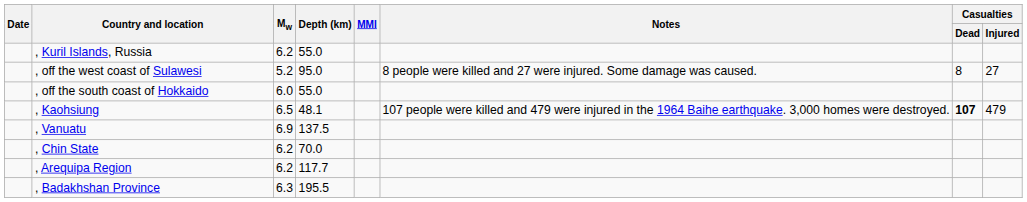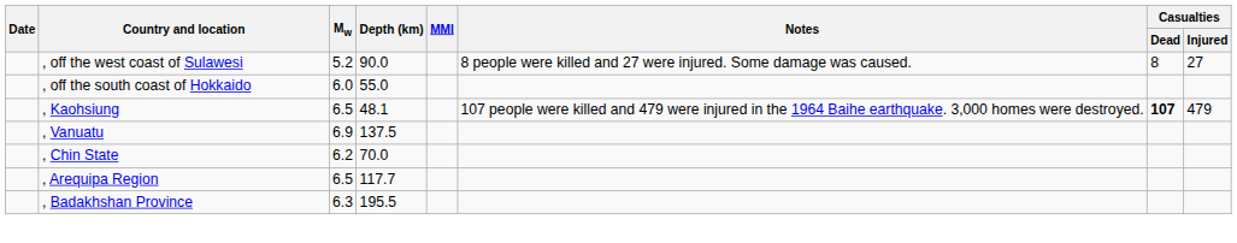 <table class="wikitable sortable sort-under" style="border:1px black; margin-left:1em;">
 <tr>
 <th rowspan="2"><small>Date</small></th>
 <th rowspan="2" style="width: 310px"><small>Country and location</small></th>
 <th rowspan="2"><small>M<sub>w</sub></small></th>
 <th rowspan="2"><small>Depth (km)</small></th>
 <th rowspan="2"><small><a href='#'>MMI</a></small></th>
 <th rowspan="2" class="unsortable"><small>Notes</small></th>
 <th colspan="2"><small>Casualties</small></th>
 </tr>
 <tr>
 <th><small>Dead</small></th>
 <th><small>Injured</small></th>
 </tr>
 <tr>
 <td></td>
-<td>, <a href='#'>Kuril Islands</a>, Russia</td>
-<td>6.2</td>
-<td>55.0</td>
-<td></td>
-<td></td>
-<td></td>
-<td></td>
-</tr>
-<tr>
-<td></td>
 <td>, off the west coast of <a href='#'>Sulawesi</a></td>
 <td>5.2</td>
-<td>95.0</td>
+<td>90.0</td>
 <td></td>
 <td>8 people were killed and 27 were injured. Some damage was caused.</td>
 <td>8</td>
 <td>27</td>
 </tr>
 <tr>
 <td></td>
 <td>, off the south coast of <a href='#'>Hokkaido</a></td>
 <td>6.0</td>
 <td>55.0</td>
 <td></td>
 <td></td>
 <td></td>
 <td></td>
 </tr>
 <tr>
 <td></td>
 <td>, <a href='#'>Kaohsiung</a></td>
 <td>6.5</td>
 <td>48.1</td>
 <td></td>
 <td>107 people were killed and 479 were injured in the <a href='#'>1964 Baihe earthquake</a>. 3,000 homes were destroyed.</td>
 <td><strong>107</strong></td>
 <td>479</td>
 </tr>
 <tr>
 <td></td>
 <td>, <a href='#'>Vanuatu</a></td>
 <td>6.9</td>
 <td>137.5</td>
 <td></td>
 <td></td>
 <td></td>
 <td></td>
 </tr>
 <tr>
 <td></td>
 <td>, <a href='#'>Chin State</a></td>
 <td>6.2</td>
 <td>70.0</td>
 <td></td>
 <td></td>
 <td></td>
 <td></td>
 </tr>
 <tr>
 <td></td>
 <td>, <a href='#'>Arequipa Region</a></td>
-<td>6.2</td>
+<td>6.5</td>
 <td>117.7</td>
 <td></td>
 <td></td>
 <td></td>
 <td></td>
 </tr>
 <tr>
 <td></td>
 <td>, <a href='#'>Badakhshan Province</a></td>
 <td>6.3</td>
 <td>195.5</td>
 <td></td>
 <td></td>
 <td></td>
 <td></td>
 </tr>
 </table>
